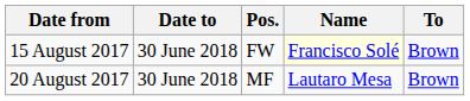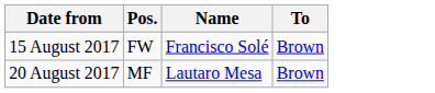 <table class="wikitable">
 <tr>
 <th>Date from</th>
-<th>Date to</th>
 <th>Pos.</th>
 <th>Name</th>
 <th>To</th>
 </tr>
 <tr>
 <td>15 August 2017</td>
-<td>30 June 2018</td>
 <td>FW</td>
-<td style="background: lightyellow;"> <a href='#'>Francisco Solé</a></td>
+<td> <a href='#'>Francisco Solé</a></td>
 <td> <a href='#'>Brown</a></td>
 </tr>
 <tr>
 <td>20 August 2017</td>
-<td>30 June 2018</td>
 <td>MF</td>
 <td> <a href='#'>Lautaro Mesa</a></td>
 <td> <a href='#'>Brown</a></td>
 </tr>
 </table>
